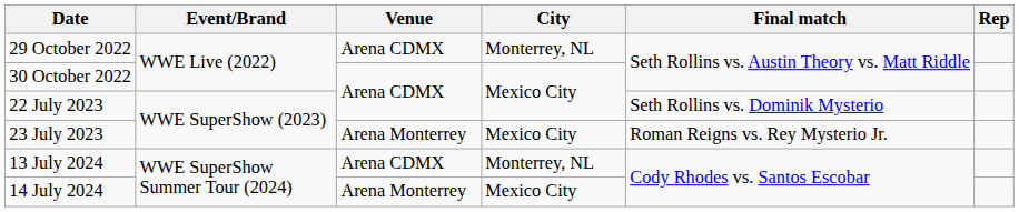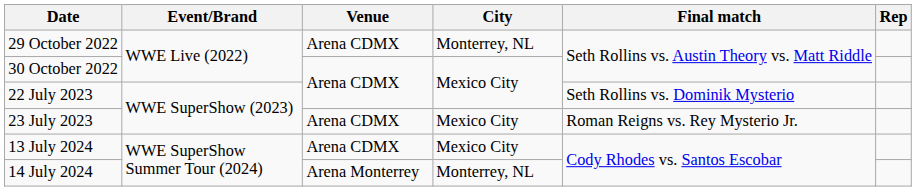 <table class="wikitable">
 <tr>
 <th>Date</th>
 <th style="width:170px;">Event/Brand</th>
 <th style="width:120px;">Venue</th>
 <th style="width:120px;">City</th>
 <th>Final match</th>
 <th>Rep</th>
 </tr>
 <tr>
 <td>29 October 2022</td>
 <td rowspan="2">WWE Live (2022)</td>
 <td>Arena CDMX</td>
 <td>Monterrey, NL</td>
 <td rowspan="2">Seth Rollins vs. <a href='#'>Austin Theory</a> vs. <a href='#'>Matt Riddle</a></td>
 <td></td>
 </tr>
 <tr>
 <td>30 October 2022</td>
 <td rowspan="2">Arena CDMX</td>
 <td rowspan="2">Mexico City</td>
 <td></td>
 </tr>
 <tr>
 <td>22 July 2023</td>
 <td rowspan="2">WWE SuperShow (2023)</td>
 <td>Seth Rollins vs. <a href='#'>Dominik Mysterio</a></td>
 <td></td>
 </tr>
 <tr>
 <td>23 July 2023</td>
-<td>Arena Monterrey</td>
+<td>Arena CDMX</td>
 <td>Mexico City</td>
 <td>Roman Reigns vs. Rey Mysterio Jr.</td>
 <td></td>
 </tr>
 <tr>
 <td>13 July 2024</td>
 <td rowspan="2">WWE SuperShow Summer Tour (2024)</td>
 <td>Arena CDMX</td>
-<td>Monterrey, NL</td>
+<td>Mexico City</td>
 <td rowspan="2"><a href='#'>Cody Rhodes</a> vs. <a href='#'>Santos Escobar</a></td>
 <td></td>
 </tr>
 <tr>
 <td>14 July 2024</td>
 <td>Arena Monterrey</td>
-<td>Mexico City</td>
+<td>Monterrey, NL</td>
 <td></td>
 </tr>
 </table>
